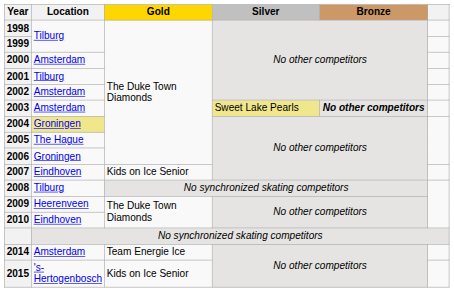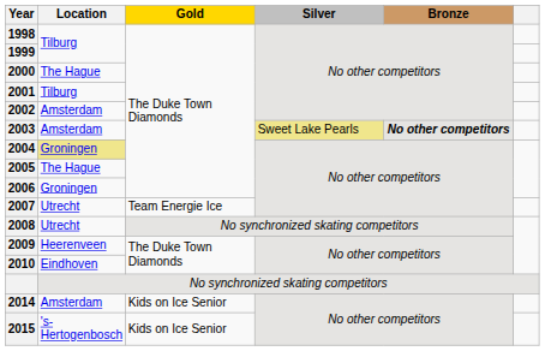 <table class="wikitable unsortable" style="text-align:left; width:80%">
 <tr>
 <th scope="col" style="text-align:center; width:5%">Year</th>
 <th scope="col" style="text-align:center; width:15%">Location</th>
 <th scope="col" style="text-align:center; width:25%; background:gold">Gold</th>
 <th scope="col" style="text-align:center; width:25%; background:silver">Silver</th>
 <th scope="col" style="text-align:center; width:25%; background:#c96">Bronze</th>
 <th scope="col" style="text-align:center; width:5%"></th>
 </tr>
 <tr>
 <th scope="row" style="text-align:left">1998</th>
 <td rowspan="2"><a href='#'>Tilburg</a></td>
 <td rowspan="9">The Duke Town Diamonds</td>
 <td colspan="2" rowspan="5" align="center" bgcolor="e5e4e2"><em>No other competitors</em></td>
 <td></td>
 </tr>
 <tr>
 <th scope="row" style="text-align:left">1999</th>
 <td></td>
 </tr>
 <tr>
 <th scope="row" style="text-align:left">2000</th>
-<td><a href='#'>Amsterdam</a></td>
+<td><a href='#'>The Hague</a></td>
 <td></td>
 </tr>
 <tr>
 <th scope="row" style="text-align:left">2001</th>
 <td><a href='#'>Tilburg</a></td>
 <td></td>
 </tr>
 <tr>
 <th scope="row" style="text-align:left">2002</th>
 <td><a href='#'>Amsterdam</a></td>
 <td></td>
 </tr>
 <tr>
 <th scope="row" style="text-align:left">2003</th>
 <td><a href='#'>Amsterdam</a></td>
 <td style="background: khaki;">Sweet Lake Pearls</td>
 <td align="center" bgcolor="e5e4e2"><strong><em>No other competitors</em></strong></td>
 <td></td>
 </tr>
 <tr>
 <th scope="row" style="text-align:left">2004</th>
 <td style="background: khaki;"><a href='#'>Groningen</a></td>
 <td colspan="2" rowspan="4" align="center" bgcolor="e5e4e2"><em>No other competitors</em></td>
 <td rowspan="3"></td>
 </tr>
 <tr>
 <th scope="row" style="text-align:left">2005</th>
 <td><a href='#'>The Hague</a></td>
 </tr>
 <tr>
 <th scope="row" style="text-align:left">2006</th>
 <td><a href='#'>Groningen</a></td>
 </tr>
 <tr>
 <th scope="row" style="text-align:left">2007</th>
-<td><a href='#'>Eindhoven</a></td>
-<td>Kids on Ice Senior</td>
+<td><a href='#'>Utrecht</a></td>
+<td>Team Energie Ice</td>
 <td></td>
 </tr>
 <tr>
 <th scope="row" style="text-align:left">2008</th>
-<td><a href='#'>Tilburg</a></td>
+<td><a href='#'>Utrecht</a></td>
 <td colspan="3" align="center" bgcolor="e5e4e2"><em>No synchronized skating competitors</em></td>
 <td rowspan="3"></td>
 </tr>
 <tr>
 <th scope="row" style="text-align:left">2009</th>
 <td><a href='#'>Heerenveen</a></td>
 <td rowspan="2">The Duke Town Diamonds</td>
 <td colspan="2" rowspan="2" align="center" bgcolor="e5e4e2"><em>No other competitors</em></td>
 </tr>
 <tr>
 <th scope="row" style="text-align:left">2010</th>
 <td><a href='#'>Eindhoven</a></td>
 </tr>
 <tr>
 <th scope="row" style="text-align:left"></th>
 <td colspan="5" align="center" bgcolor="e5e4e2"><em>No synchronized skating competitors</em></td>
 </tr>
 <tr>
 <th scope="row" style="text-align:left">2014</th>
 <td><a href='#'>Amsterdam</a></td>
-<td>Team Energie Ice</td>
+<td>Kids on Ice Senior</td>
 <td colspan="2" rowspan="2" align="center" bgcolor="e5e4e2"><em>No other competitors</em></td>
 <td></td>
 </tr>
 <tr>
 <th scope="row" style="text-align:left">2015</th>
 <td><a href='#'>'s-Hertogenbosch</a></td>
 <td>Kids on Ice Senior</td>
 <td></td>
 </tr>
 </table>
